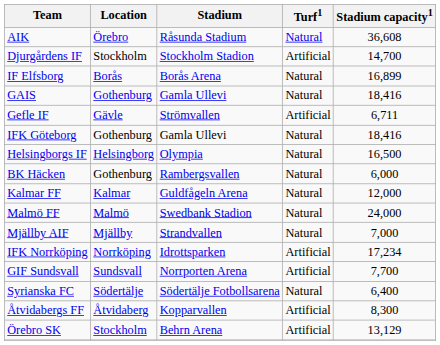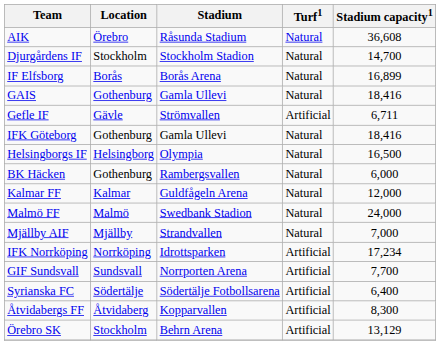 <table class="wikitable sortable">
 <tr>
 <th>Team</th>
 <th>Location</th>
 <th>Stadium</th>
 <th>Turf<sup>1</sup></th>
 <th>Stadium capacity<sup>1</sup></th>
 </tr>
 <tr>
 <td><a href='#'>AIK</a></td>
 <td><a href='#'>Örebro</a></td>
 <td><a href='#'>Råsunda Stadium</a></td>
 <td><a href='#'>Natural</a></td>
 <td align="center">36,608</td>
 </tr>
 <tr>
 <td><a href='#'>Djurgårdens IF</a></td>
 <td>Stockholm</td>
 <td><a href='#'>Stockholm Stadion</a></td>
-<td>Artificial</td>
+<td>Natural</td>
 <td align="center">14,700</td>
 </tr>
 <tr>
 <td><a href='#'>IF Elfsborg</a></td>
 <td><a href='#'>Borås</a></td>
 <td><a href='#'>Borås Arena</a></td>
 <td>Natural</td>
 <td align="center">16,899</td>
 </tr>
 <tr>
 <td><a href='#'>GAIS</a></td>
 <td><a href='#'>Gothenburg</a></td>
 <td><a href='#'>Gamla Ullevi</a></td>
 <td>Natural</td>
 <td align="center">18,416</td>
 </tr>
 <tr>
 <td><a href='#'>Gefle IF</a></td>
 <td><a href='#'>Gävle</a></td>
 <td><a href='#'>Strömvallen</a></td>
 <td>Artificial</td>
 <td align="center">6,711</td>
 </tr>
 <tr>
 <td><a href='#'>IFK Göteborg</a></td>
 <td>Gothenburg</td>
 <td>Gamla Ullevi</td>
 <td>Natural</td>
 <td align="center">18,416</td>
 </tr>
 <tr>
 <td><a href='#'>Helsingborgs IF</a></td>
 <td><a href='#'>Helsingborg</a></td>
 <td><a href='#'>Olympia</a></td>
 <td>Natural</td>
 <td align="center">16,500</td>
 </tr>
 <tr>
 <td><a href='#'>BK Häcken</a></td>
 <td>Gothenburg</td>
 <td><a href='#'>Rambergsvallen</a></td>
 <td>Natural</td>
 <td align="center">6,000</td>
 </tr>
 <tr>
 <td><a href='#'>Kalmar FF</a></td>
 <td><a href='#'>Kalmar</a></td>
 <td><a href='#'>Guldfågeln Arena</a></td>
 <td>Natural</td>
 <td align="center">12,000</td>
 </tr>
 <tr>
 <td><a href='#'>Malmö FF</a></td>
 <td><a href='#'>Malmö</a></td>
 <td><a href='#'>Swedbank Stadion</a></td>
 <td>Natural</td>
 <td align="center">24,000</td>
 </tr>
 <tr>
 <td><a href='#'>Mjällby AIF</a></td>
 <td><a href='#'>Mjällby</a></td>
 <td><a href='#'>Strandvallen</a></td>
 <td>Natural</td>
 <td align="center">7,000</td>
 </tr>
 <tr>
 <td><a href='#'>IFK Norrköping</a></td>
 <td><a href='#'>Norrköping</a></td>
 <td><a href='#'>Idrottsparken</a></td>
 <td>Artificial</td>
 <td align="center">17,234</td>
 </tr>
 <tr>
 <td><a href='#'>GIF Sundsvall</a></td>
 <td><a href='#'>Sundsvall</a></td>
 <td><a href='#'>Norrporten Arena</a></td>
 <td>Artificial</td>
 <td align="center">7,700</td>
 </tr>
 <tr>
 <td><a href='#'>Syrianska FC</a></td>
 <td><a href='#'>Södertälje</a></td>
 <td><a href='#'>Södertälje Fotbollsarena</a></td>
-<td>Natural</td>
+<td>Artificial</td>
 <td align="center">6,400</td>
 </tr>
 <tr>
 <td><a href='#'>Åtvidabergs FF</a></td>
 <td><a href='#'>Åtvidaberg</a></td>
 <td><a href='#'>Kopparvallen</a></td>
 <td>Artificial</td>
 <td align="center">8,300</td>
 </tr>
 <tr>
 <td><a href='#'>Örebro SK</a></td>
 <td><a href='#'>Stockholm</a></td>
 <td><a href='#'>Behrn Arena</a></td>
 <td>Artificial</td>
 <td align="center">13,129</td>
 </tr>
 <tr>
 </tr>
 </table>
